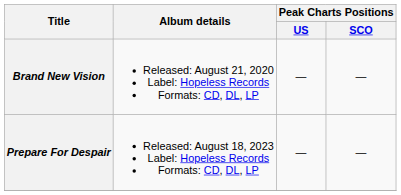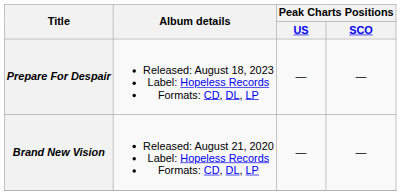 <table class="wikitable plainrowheaders" style="text-align:center;">
 <tr>
 <th rowspan="2">Title</th>
 <th rowspan="2">Album details</th>
 <th colspan="2">Peak Charts Positions</th>
 </tr>
 <tr>
 <th><a href='#'>US</a><br></th>
 <th><a href='#'>SCO</a><br></th>
 </tr>
 <tr>
+<th scope="row"><em>Prepare For Despair</em></th>
+<td><br><ul><li>Released: August 18, 2023</li><li>Label: <a href='#'>Hopeless Records</a></li><li>Formats: <a href='#'>CD</a>, <a href='#'>DL</a>, <a href='#'>LP</a></li></ul></td>
+<td><em>—</em></td>
+<td><em>—</em></td>
+</tr>
+<tr>
 <th scope="row"><em>Brand New Vision</em></th>
 <td><br><ul><li>Released: August 21, 2020</li><li>Label: <a href='#'>Hopeless Records</a></li><li>Formats: <a href='#'>CD</a>, <a href='#'>DL</a>, <a href='#'>LP</a></li></ul></td>
 <td><em>—</em></td>
 <td><em>—</em></td>
 </tr>
 <tr>
-<th scope="row"><em>Prepare For Despair</em></th>
-<td><br><ul><li>Released: August 18, 2023</li><li>Label: <a href='#'>Hopeless Records</a></li><li>Formats: <a href='#'>CD</a>, <a href='#'>DL</a>, <a href='#'>LP</a></li></ul></td>
-<td><em>—</em></td>
-<td><em>—</em></td>
-</tr>
-<tr>
 </tr>
 </table>
